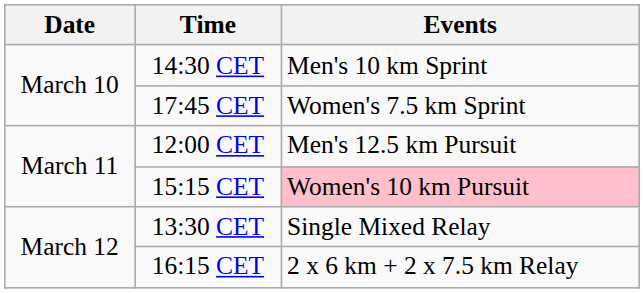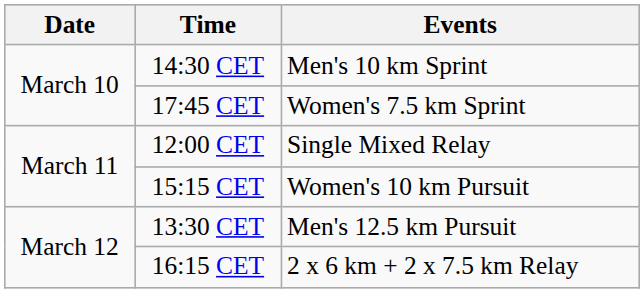 <table class="wikitable" style="text-align: center" width="400">
 <tr>
 <th>Date</th>
 <th>Time</th>
 <th>Events</th>
 </tr>
 <tr>
 <td rowspan=2>March 10</td>
 <td>14:30 <a href='#'>CET</a></td>
 <td style="text-align: left">Men's 10 km Sprint</td>
 </tr>
 <tr>
 <td>17:45 <a href='#'>CET</a></td>
 <td style="text-align: left">Women's 7.5 km Sprint</td>
 </tr>
 <tr>
 <td rowspan=2>March 11</td>
 <td>12:00 <a href='#'>CET</a></td>
-<td style="text-align: left">Men's 12.5 km Pursuit</td>
+<td style="text-align: left">Single Mixed Relay</td>
 </tr>
 <tr>
 <td>15:15 <a href='#'>CET</a></td>
-<td style="background: pink; text-align: left">Women's 10 km Pursuit</td>
+<td style="text-align: left">Women's 10 km Pursuit</td>
 </tr>
 <tr>
 <td rowspan=2>March 12</td>
 <td>13:30 <a href='#'>CET</a></td>
-<td style="text-align: left">Single Mixed Relay</td>
+<td style="text-align: left">Men's 12.5 km Pursuit</td>
 </tr>
 <tr>
 <td>16:15 <a href='#'>CET</a></td>
 <td style="text-align: left">2 x 6 km + 2 x 7.5 km Relay</td>
 </tr>
 </table>
